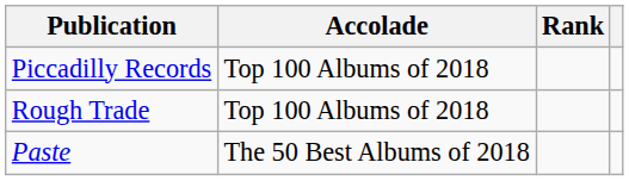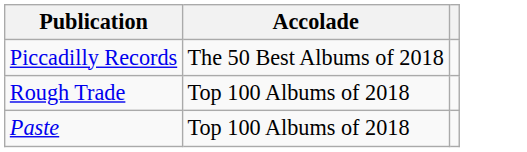 <table class="sortable wikitable">
 <tr>
 <th>Publication</th>
 <th>Accolade</th>
-<th>Rank</th>
 <th class="unsortable"></th>
 </tr>
 <tr>
 <td><a href='#'>Piccadilly Records</a></td>
-<td>Top 100 Albums of 2018</td>
-<td></td>
+<td>The 50 Best Albums of 2018</td>
 <td></td>
 </tr>
 <tr>
 <td><a href='#'>Rough Trade</a></td>
 <td>Top 100 Albums of 2018</td>
 <td></td>
-<td></td>
 </tr>
 <tr>
 <td><em><a href='#'>Paste</a></em></td>
-<td>The 50 Best Albums of 2018</td>
-<td></td>
+<td>Top 100 Albums of 2018</td>
 <td></td>
 </tr>
 </table>
